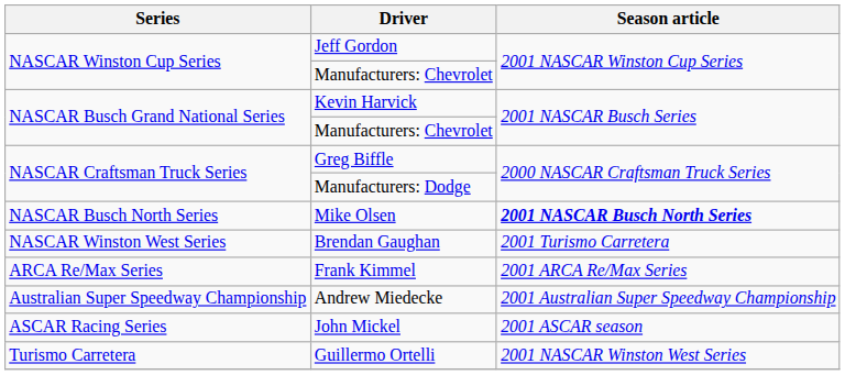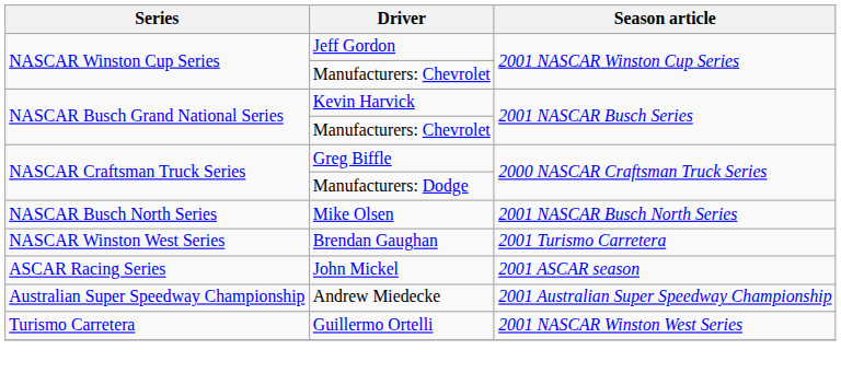 <table class="wikitable" style="font-size:87%;">
 <tr>
 <th>Series</th>
 <th>Driver</th>
 <th>Season article</th>
 </tr>
 <tr>
 <td rowspan=2><a href='#'>NASCAR Winston Cup Series</a></td>
 <td> <a href='#'>Jeff Gordon</a></td>
 <td rowspan=2><em><a href='#'>2001 NASCAR Winston Cup Series</a></em></td>
 </tr>
 <tr>
 <td>Manufacturers:  <a href='#'>Chevrolet</a></td>
 </tr>
 <tr>
 <td rowspan=2><a href='#'>NASCAR Busch Grand National Series</a></td>
 <td> <a href='#'>Kevin Harvick</a></td>
 <td rowspan=2><em><a href='#'>2001 NASCAR Busch Series</a></em></td>
 </tr>
 <tr>
 <td>Manufacturers:  <a href='#'>Chevrolet</a></td>
 </tr>
 <tr>
 <td rowspan=2><a href='#'>NASCAR Craftsman Truck Series</a></td>
 <td> <a href='#'>Greg Biffle</a></td>
 <td rowspan=2><em><a href='#'>2000 NASCAR Craftsman Truck Series</a></em></td>
 </tr>
 <tr>
 <td>Manufacturers:  <a href='#'>Dodge</a></td>
 </tr>
 <tr>
 <td><a href='#'>NASCAR Busch North Series</a></td>
 <td> <a href='#'>Mike Olsen</a></td>
-<td><strong><em><a href='#'>2001 NASCAR Busch North Series</a></em></strong></td>
+<td><em><a href='#'>2001 NASCAR Busch North Series</a></em></td>
 </tr>
 <tr>
 <td><a href='#'>NASCAR Winston West Series</a></td>
 <td> <a href='#'>Brendan Gaughan</a></td>
 <td><em><a href='#'>2001 Turismo Carretera</a></em></td>
 </tr>
 <tr>
-<td><a href='#'>ARCA Re/Max Series</a></td>
-<td> <a href='#'>Frank Kimmel</a></td>
-<td><em><a href='#'>2001 ARCA Re/Max Series</a></em></td>
+<td><a href='#'>ASCAR Racing Series</a></td>
+<td> <a href='#'>John Mickel</a></td>
+<td><em><a href='#'>2001 ASCAR season</a></em></td>
 </tr>
 <tr>
 <td><a href='#'>Australian Super Speedway Championship</a></td>
 <td> Andrew Miedecke</td>
 <td><em><a href='#'>2001 Australian Super Speedway Championship</a></em></td>
-</tr>
-<tr>
-<td><a href='#'>ASCAR Racing Series</a></td>
-<td> <a href='#'>John Mickel</a></td>
-<td><em><a href='#'>2001 ASCAR season</a></em></td>
 </tr>
 <tr>
 <td><a href='#'>Turismo Carretera</a></td>
 <td> <a href='#'>Guillermo Ortelli</a></td>
 <td><em><a href='#'>2001 NASCAR Winston West Series</a></em></td>
 </tr>
 <tr>
 </tr>
 </table>
